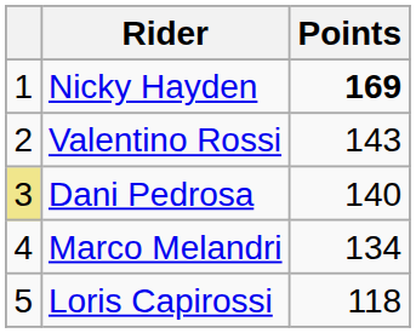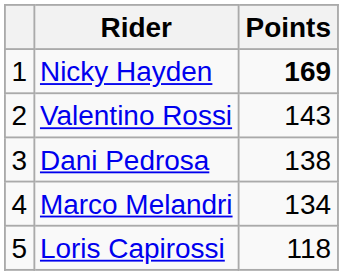 <table class="wikitable" style="font-size: 95%;">
 <tr>
 <th></th>
 <th>Rider</th>
 <th>Points</th>
 </tr>
 <tr>
 <td align=center>1</td>
 <td> <a href='#'>Nicky Hayden</a></td>
 <td align=right><strong>169</strong></td>
 </tr>
 <tr>
 <td align=center>2</td>
 <td> <a href='#'>Valentino Rossi</a></td>
 <td align=right>143</td>
 </tr>
 <tr>
-<td align=center style="background: khaki;">3</td>
+<td align=center>3</td>
 <td> <a href='#'>Dani Pedrosa</a></td>
-<td align=right>140</td>
+<td align=right>138</td>
 </tr>
 <tr>
 <td align=center>4</td>
 <td> <a href='#'>Marco Melandri</a></td>
 <td align=right>134</td>
 </tr>
 <tr>
 <td align=center>5</td>
 <td> <a href='#'>Loris Capirossi</a></td>
 <td align=right>118</td>
 </tr>
 </table>
